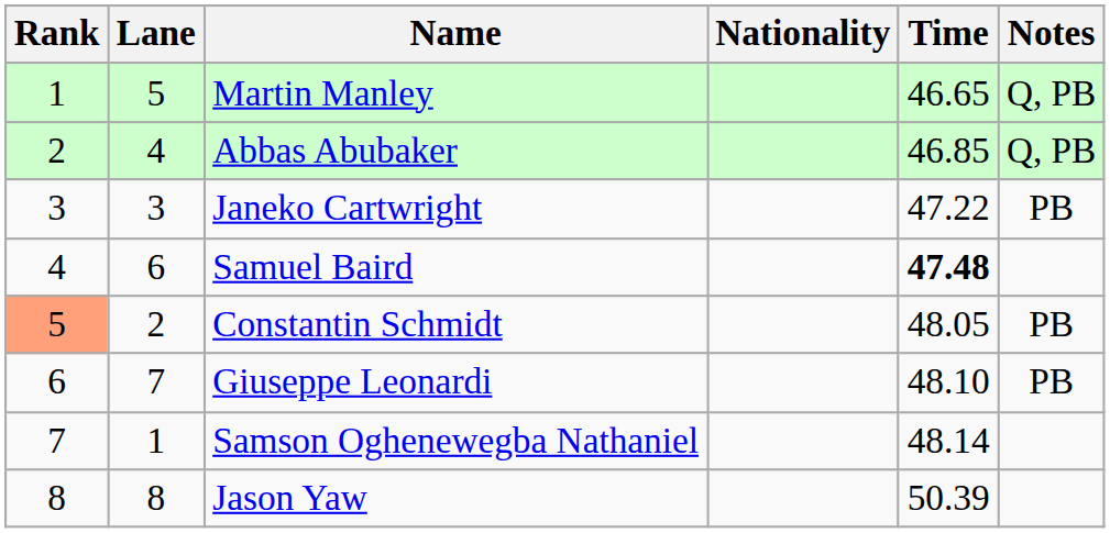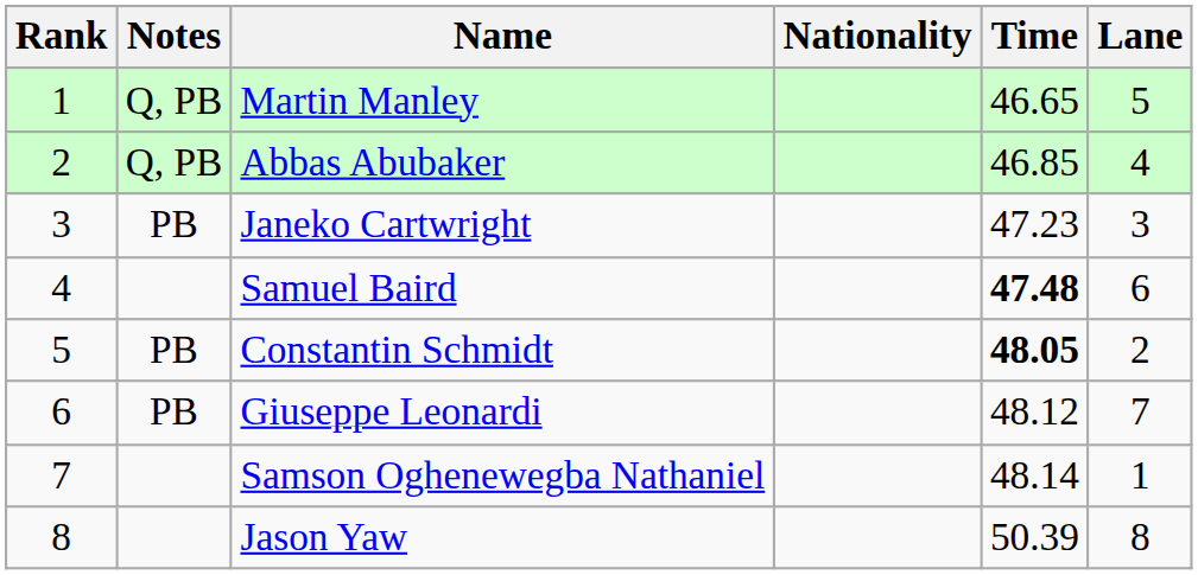 <table class="wikitable sortable" style="text-align:center">
 <tr>
 <th>Rank</th>
-<th>Lane</th>
+<th>Notes</th>
 <th>Name</th>
 <th>Nationality</th>
 <th>Time</th>
-<th>Notes</th>
+<th>Lane</th>
 </tr>
 <tr bgcolor=ccffcc>
 <td>1</td>
-<td>5</td>
+<td>Q, PB</td>
 <td align=left><a href='#'>Martin Manley</a></td>
 <td align=left></td>
 <td>46.65</td>
-<td>Q, PB</td>
+<td>5</td>
 </tr>
 <tr bgcolor=ccffcc>
 <td>2</td>
-<td>4</td>
+<td>Q, PB</td>
 <td align=left><a href='#'>Abbas Abubaker</a></td>
 <td align=left></td>
 <td>46.85</td>
-<td>Q, PB</td>
+<td>4</td>
 </tr>
 <tr>
 <td>3</td>
-<td>3</td>
+<td>PB</td>
 <td align=left><a href='#'>Janeko Cartwright</a></td>
 <td align=left></td>
-<td>47.22</td>
-<td>PB</td>
+<td>47.23</td>
+<td>3</td>
 </tr>
 <tr>
 <td>4</td>
-<td>6</td>
+<td></td>
 <td align=left><a href='#'>Samuel Baird</a></td>
 <td align=left></td>
 <td><strong>47.48</strong></td>
-<td></td>
+<td>6</td>
 </tr>
 <tr>
-<td style="background: lightsalmon;">5</td>
-<td>2</td>
+<td>5</td>
+<td>PB</td>
 <td align=left><a href='#'>Constantin Schmidt</a></td>
 <td align=left></td>
-<td>48.05</td>
-<td>PB</td>
+<td><strong>48.05</strong></td>
+<td>2</td>
 </tr>
 <tr>
 <td>6</td>
-<td>7</td>
+<td>PB</td>
 <td align=left><a href='#'>Giuseppe Leonardi</a></td>
 <td align=left></td>
-<td>48.10</td>
-<td>PB</td>
+<td>48.12</td>
+<td>7</td>
 </tr>
 <tr>
 <td>7</td>
-<td>1</td>
+<td></td>
 <td align=left><a href='#'>Samson Oghenewegba Nathaniel</a></td>
 <td align=left></td>
 <td>48.14</td>
-<td></td>
+<td>1</td>
 </tr>
 <tr>
 <td>8</td>
-<td>8</td>
+<td></td>
 <td align=left><a href='#'>Jason Yaw</a></td>
 <td align=left></td>
 <td>50.39</td>
-<td></td>
+<td>8</td>
 </tr>
 </table>
